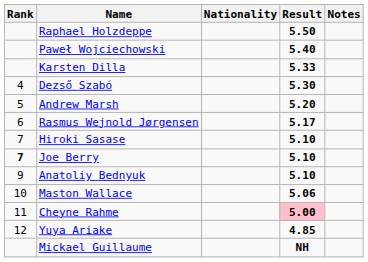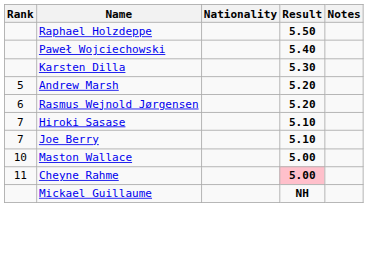 <table class="wikitable sortable" style="text-align:center">
 <tr>
 <th>Rank</th>
 <th>Name</th>
 <th>Nationality</th>
 <th>Result</th>
 <th>Notes</th>
 </tr>
 <tr>
 <td></td>
 <td align=left><a href='#'>Raphael Holzdeppe</a></td>
 <td align=left></td>
 <td><strong>5.50</strong></td>
 <td></td>
 </tr>
 <tr>
 <td></td>
 <td align=left><a href='#'>Paweł Wojciechowski</a></td>
 <td align=left></td>
 <td><strong>5.40</strong></td>
 <td></td>
 </tr>
 <tr>
 <td></td>
 <td align=left><a href='#'>Karsten Dilla</a></td>
 <td align=left></td>
-<td><strong>5.33</strong></td>
-<td></td>
-</tr>
-<tr>
-<td>4</td>
-<td align=left><a href='#'>Dezső Szabó</a></td>
-<td align=left></td>
 <td><strong>5.30</strong></td>
 <td></td>
 </tr>
 <tr>
 <td>5</td>
 <td align=left><a href='#'>Andrew Marsh</a></td>
 <td align=left></td>
 <td><strong>5.20</strong></td>
 <td></td>
 </tr>
 <tr>
 <td>6</td>
 <td align=left><a href='#'>Rasmus Wejnold Jørgensen</a></td>
 <td align=left></td>
-<td><strong>5.17</strong></td>
+<td><strong>5.20</strong></td>
 <td></td>
 </tr>
 <tr>
 <td>7</td>
 <td align=left><a href='#'>Hiroki Sasase</a></td>
 <td align=left></td>
 <td><strong>5.10</strong></td>
 <td></td>
 </tr>
 <tr>
-<td><strong>7</strong></td>
+<td>7</td>
 <td align=left><a href='#'>Joe Berry</a></td>
-<td align=left></td>
-<td><strong>5.10</strong></td>
-<td></td>
-</tr>
-<tr>
-<td>9</td>
-<td align=left><a href='#'>Anatoliy Bednyuk</a></td>
 <td align=left></td>
 <td><strong>5.10</strong></td>
 <td></td>
 </tr>
 <tr>
 <td>10</td>
 <td align=left><a href='#'>Maston Wallace</a></td>
 <td align=left></td>
-<td><strong>5.06</strong></td>
+<td><strong>5.00</strong></td>
 <td></td>
 </tr>
 <tr>
 <td>11</td>
 <td align=left><a href='#'>Cheyne Rahme</a></td>
 <td align=left></td>
 <td style="background: pink;"><strong>5.00</strong></td>
 <td></td>
 </tr>
 <tr>
-<td>12</td>
-<td align=left><a href='#'>Yuya Ariake</a></td>
-<td align=left></td>
-<td><strong>4.85</strong></td>
-<td></td>
-</tr>
-<tr>
 <td></td>
 <td align=left><a href='#'>Mickael Guillaume</a></td>
 <td align=left></td>
 <td><strong>NH</strong></td>
 <td></td>
 </tr>
 </table>
